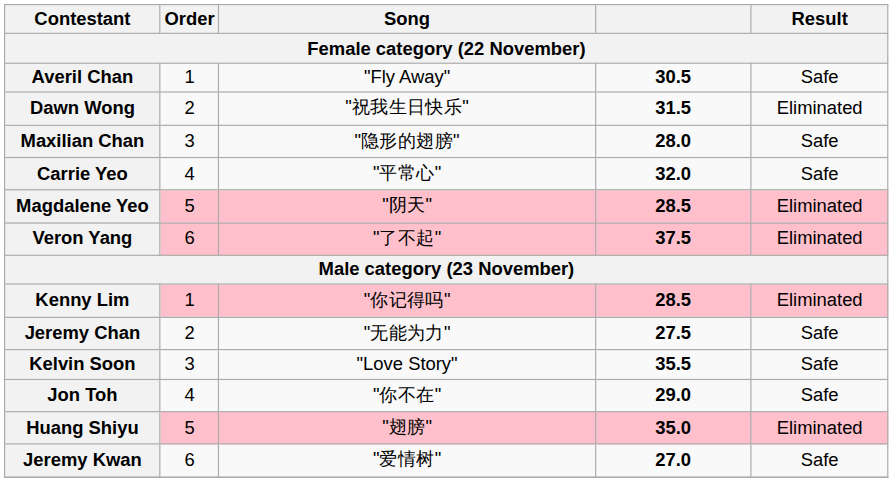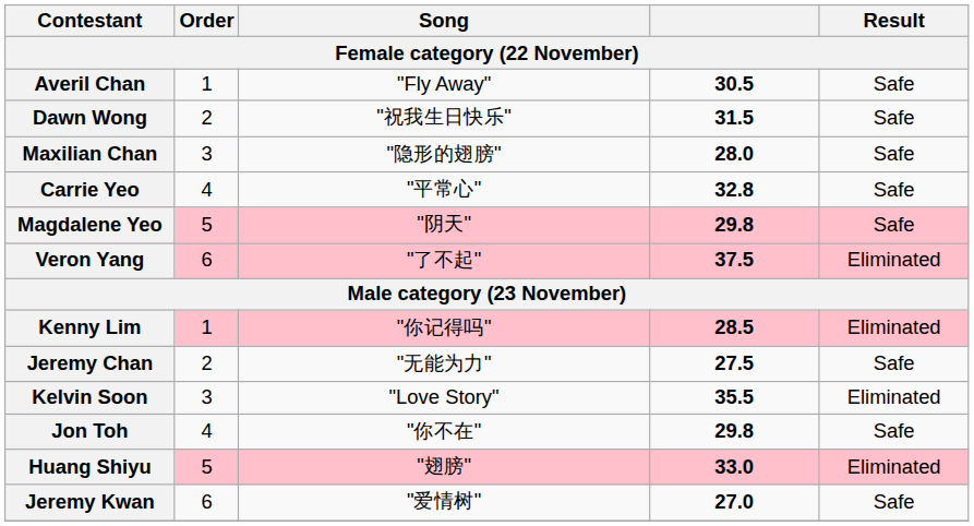 <table class="wikitable plainrowheaders" style="text-align:center;">
 <tr>
 <th scope="col" style="width:8em;">Contestant</th>
 <th scope="col">Order</th>
 <th scope="col" style="width:20em;">Song</th>
 <th colspan=1 scope="col" style="width:8em;"></th>
 <th scope="col" style="width:7em;">Result</th>
 </tr>
 <tr>
 <th colspan=9>Female category (22 November)</th>
 </tr>
 <tr>
 <th scope="row">Averil Chan</th>
 <td>1</td>
 <td>"Fly Away"</td>
 <td><strong>30.5</strong></td>
 <td>Safe</td>
 </tr>
 <tr>
 <th scope="row">Dawn Wong</th>
 <td>2</td>
 <td>"祝我生日快乐"</td>
 <td><strong>31.5</strong></td>
-<td>Eliminated</td>
+<td>Safe</td>
 </tr>
 <tr>
 <th scope="row">Maxilian Chan</th>
 <td>3</td>
 <td>"隐形的翅膀"</td>
 <td><strong>28.0</strong></td>
 <td>Safe</td>
 </tr>
 <tr>
 <th scope="row">Carrie Yeo</th>
 <td>4</td>
 <td>"平常心"</td>
-<td><strong>32.0</strong></td>
+<td><strong>32.8</strong></td>
 <td>Safe</td>
 </tr>
 <tr style="background:pink;">
 <th scope="row">Magdalene Yeo</th>
 <td>5</td>
 <td>"阴天"</td>
-<td><strong>28.5</strong></td>
-<td>Eliminated</td>
+<td><strong>29.8</strong></td>
+<td>Safe</td>
 </tr>
 <tr style="background:pink;">
 <th scope="row">Veron Yang</th>
 <td>6</td>
 <td>"了不起"</td>
 <td><strong>37.5</strong></td>
 <td>Eliminated</td>
 </tr>
 <tr>
 <th colspan=9>Male category (23 November)</th>
 </tr>
 <tr style="background:pink;">
 <th scope="row">Kenny Lim</th>
 <td>1</td>
 <td>"你记得吗"</td>
 <td><strong>28.5</strong></td>
 <td>Eliminated</td>
 </tr>
 <tr>
 <th scope="row">Jeremy Chan</th>
 <td>2</td>
 <td>"无能为力"</td>
 <td><strong>27.5</strong></td>
 <td>Safe</td>
 </tr>
 <tr>
 <th scope="row">Kelvin Soon</th>
 <td>3</td>
 <td>"Love Story"</td>
 <td><strong>35.5</strong></td>
-<td>Safe</td>
+<td>Eliminated</td>
 </tr>
 <tr>
 <th scope="row">Jon Toh</th>
 <td>4</td>
 <td>"你不在"</td>
-<td><strong>29.0</strong></td>
+<td><strong>29.8</strong></td>
 <td>Safe</td>
 </tr>
 <tr style="background:pink;">
 <th scope="row">Huang Shiyu</th>
 <td>5</td>
 <td>"翅膀"</td>
-<td><strong>35.0</strong></td>
+<td><strong>33.0</strong></td>
 <td>Eliminated</td>
 </tr>
 <tr>
 <th scope="row">Jeremy Kwan</th>
 <td>6</td>
 <td>"爱情树"</td>
 <td><strong>27.0</strong></td>
 <td>Safe</td>
 </tr>
 <tr>
 </tr>
 </table>
